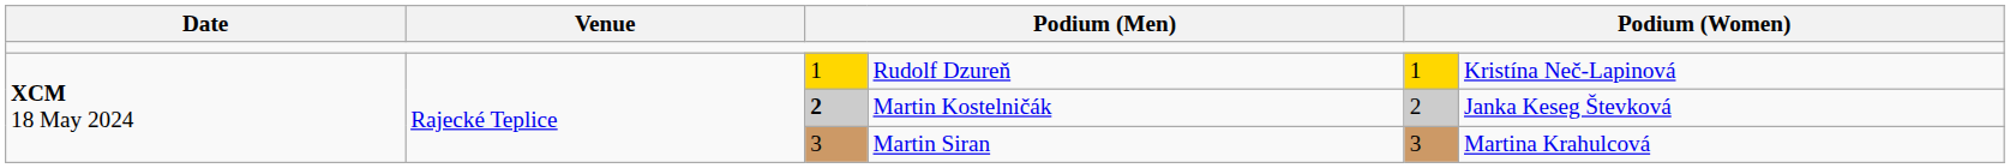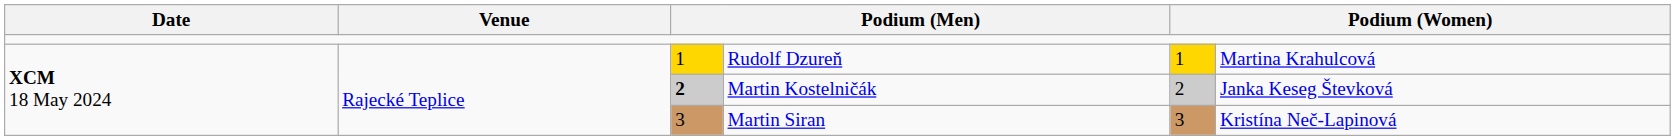 <table class="wikitable" width=70%>
 <tr>
 <th>Date</th>
 <th width=20%>Venue</th>
 <th colspan=2 width=30%>Podium (Men)</th>
 <th colspan=2 width=30%>Podium (Women)</th>
 </tr>
 <tr>
 <td colspan=6></td>
 </tr>
 <tr>
 <td rowspan=3><strong>XCM</strong> <br> 18 May 2024</td>
 <td rowspan=3><br><a href='#'>Rajecké Teplice</a></td>
 <td bgcolor=FFD700>1</td>
 <td><a href='#'>Rudolf Dzureň</a></td>
 <td bgcolor=FFD700>1</td>
-<td><a href='#'>Kristína Neč-Lapinová</a></td>
+<td><a href='#'>Martina Krahulcová</a></td>
 </tr>
 <tr>
 <td bgcolor=CCCCCC><strong>2</strong></td>
 <td><a href='#'>Martin Kostelničák</a></td>
 <td bgcolor=CCCCCC>2</td>
 <td><a href='#'>Janka Keseg Števková</a></td>
 </tr>
 <tr>
 <td bgcolor=CC9966>3</td>
 <td><a href='#'>Martin Siran</a></td>
 <td bgcolor=CC9966>3</td>
-<td><a href='#'>Martina Krahulcová</a></td>
+<td><a href='#'>Kristína Neč-Lapinová</a></td>
 </tr>
 </table>
